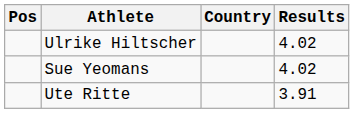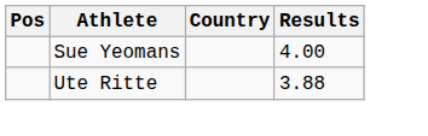 <table class="wikitable">
 <tr>
 <th>Pos</th>
 <th>Athlete</th>
 <th>Country</th>
 <th>Results</th>
 </tr>
 <tr>
 <td align="center"></td>
-<td>Ulrike Hiltscher</td>
-<td></td>
-<td>4.02</td>
-</tr>
-<tr>
-<td align="center"></td>
 <td>Sue Yeomans</td>
 <td></td>
-<td>4.02</td>
+<td>4.00</td>
 </tr>
 <tr>
 <td align="center"></td>
 <td>Ute Ritte</td>
 <td></td>
-<td>3.91</td>
+<td>3.88</td>
 </tr>
 </table>
